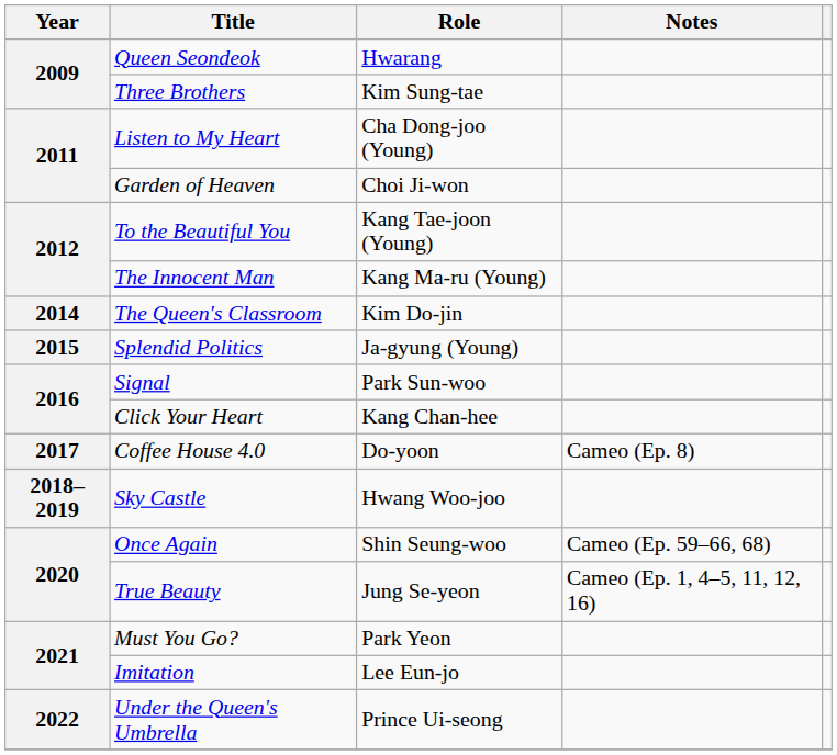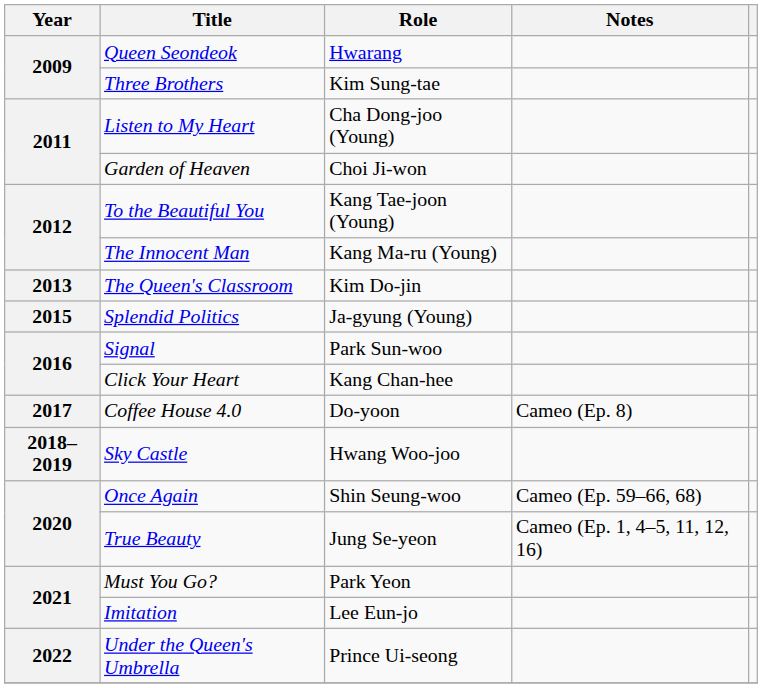 <table class="wikitable plainrowheaders">
 <tr>
 <th scope="col">Year</th>
 <th scope="col">Title</th>
 <th scope="col">Role</th>
 <th scope="col">Notes</th>
 <th scope="col" class="unsortable"></th>
 </tr>
 <tr>
 <th scope="row" rowspan=2>2009</th>
 <td><em><a href='#'>Queen Seondeok</a></em></td>
 <td><a href='#'>Hwarang</a></td>
 <td></td>
 <td></td>
 </tr>
 <tr>
 <td><em><a href='#'>Three Brothers</a></em></td>
 <td>Kim Sung-tae</td>
 <td></td>
 <td></td>
 </tr>
 <tr>
 <th scope="row"rowspan=2>2011</th>
 <td><em><a href='#'>Listen to My Heart</a></em></td>
 <td>Cha Dong-joo (Young)</td>
 <td></td>
 <td></td>
 </tr>
 <tr>
 <td><em>Garden of Heaven</em></td>
 <td>Choi Ji-won</td>
 <td></td>
 <td></td>
 </tr>
 <tr>
 <th scope="row" rowspan=2>2012</th>
 <td><em><a href='#'>To the Beautiful You</a></em></td>
 <td>Kang Tae-joon (Young)</td>
 <td></td>
 <td></td>
 </tr>
 <tr>
 <td><em><a href='#'>The Innocent Man</a></em></td>
 <td>Kang Ma-ru (Young)</td>
 <td></td>
 <td></td>
 </tr>
 <tr>
-<th scope="row">2014</th>
+<th scope="row">2013</th>
 <td><em><a href='#'>The Queen's Classroom</a></em></td>
 <td>Kim Do-jin</td>
 <td></td>
 <td></td>
 </tr>
 <tr>
 <th scope="row">2015</th>
 <td><em><a href='#'>Splendid Politics</a></em></td>
 <td>Ja-gyung (Young)</td>
 <td></td>
 <td></td>
 </tr>
 <tr>
 <th scope="row" rowspan=2>2016</th>
 <td><em><a href='#'>Signal</a></em></td>
 <td>Park Sun-woo</td>
 <td></td>
 <td></td>
 </tr>
 <tr>
 <td><em>Click Your Heart</em></td>
 <td>Kang Chan-hee</td>
 <td></td>
 <td></td>
 </tr>
 <tr>
 <th scope="row" rowspan=1>2017</th>
 <td><em>Coffee House 4.0</em></td>
 <td>Do-yoon</td>
 <td>Cameo (Ep. 8)</td>
 <td></td>
 </tr>
 <tr>
 <th scope="row">2018–2019</th>
 <td><em><a href='#'>Sky Castle</a></em></td>
 <td>Hwang Woo-joo</td>
 <td></td>
 <td></td>
 </tr>
 <tr>
 <th scope="row" rowspan=2>2020</th>
 <td><em><a href='#'>Once Again</a> </em></td>
 <td>Shin Seung-woo</td>
 <td>Cameo (Ep. 59–66, 68)</td>
 <td></td>
 </tr>
 <tr>
 <td><em><a href='#'>True Beauty</a></em></td>
 <td>Jung Se-yeon</td>
 <td>Cameo (Ep. 1, 4–5, 11, 12, 16)</td>
 <td></td>
 </tr>
 <tr>
 <th scope="row" rowspan=2>2021</th>
 <td><em>Must You Go?</em></td>
 <td>Park Yeon</td>
 <td></td>
 <td></td>
 </tr>
 <tr>
 <td><em><a href='#'>Imitation</a></em></td>
 <td>Lee Eun-jo</td>
 <td></td>
 <td></td>
 </tr>
 <tr>
 <th scope="row">2022</th>
 <td><em><a href='#'>Under the Queen's Umbrella</a></em></td>
 <td>Prince Ui-seong</td>
 <td></td>
 <td></td>
 </tr>
 <tr>
 </tr>
 </table>
